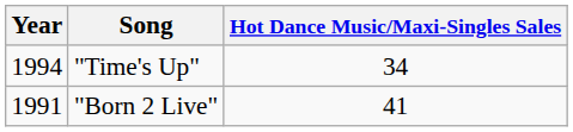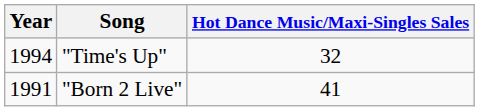 <table class="wikitable">
 <tr>
 <th>Year</th>
 <th>Song</th>
 <th><small><a href='#'>Hot Dance Music/Maxi-Singles Sales</a></small></th>
 </tr>
 <tr>
 <td>1994</td>
 <td>"Time's Up"</td>
-<td align=center>34</td>
+<td align=center>32</td>
 </tr>
 <tr>
 <td>1991</td>
 <td>"Born 2 Live"</td>
 <td align=center>41</td>
 </tr>
 </table>
